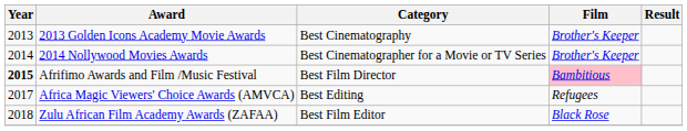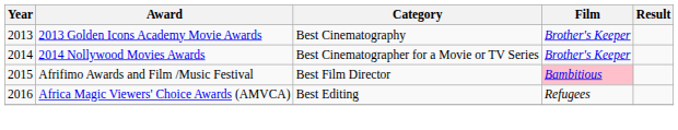 <table class="wikitable plainrowheaders sortable">
 <tr>
 <th>Year</th>
 <th>Award</th>
 <th>Category</th>
 <th>Film</th>
 <th>Result</th>
 </tr>
 <tr>
 <td>2013</td>
 <td><a href='#'>2013 Golden Icons Academy Movie Awards</a></td>
 <td>Best Cinematography</td>
 <td><em><a href='#'>Brother's Keeper</a></em></td>
 <td></td>
 </tr>
 <tr>
 <td>2014</td>
 <td><a href='#'>2014 Nollywood Movies Awards</a></td>
 <td>Best Cinematographer for a Movie or TV Series</td>
 <td><em><a href='#'>Brother's Keeper</a></em></td>
 <td></td>
 </tr>
 <tr>
-<td><strong>2015</strong></td>
+<td>2015</td>
 <td>Afrifimo Awards and Film /Music Festival</td>
 <td>Best Film Director</td>
 <td style="background: pink;"><em><a href='#'>Bambitious</a></em></td>
 <td></td>
 </tr>
 <tr>
-<td>2017</td>
+<td>2016</td>
 <td><a href='#'>Africa Magic Viewers' Choice Awards</a> (AMVCA)</td>
 <td>Best Editing</td>
 <td><em>Refugees</em></td>
 <td></td>
 </tr>
 <tr>
-<td>2018</td>
-<td><a href='#'>Zulu African Film Academy Awards</a> (ZAFAA)</td>
-<td>Best Film Editor</td>
-<td><em><a href='#'>Black Rose</a></em></td>
-<td></td>
-</tr>
-<tr>
 </tr>
 </table>
